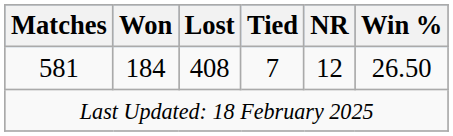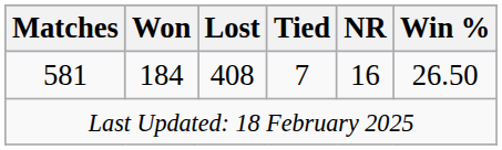 <table class="wikitable plainrowheaders sortable"  style="text-align:center;">
 <tr style="background:#9cf;">
 <th scope="col">Matches</th>
 <th scope="col">Won</th>
 <th scope="col">Lost</th>
 <th scope="col">Tied</th>
 <th scope="col">NR</th>
 <th scope="col">Win %</th>
 </tr>
 <tr>
 <td>581</td>
 <td>184</td>
 <td>408</td>
 <td>7</td>
-<td>12</td>
+<td>16</td>
 <td>26.50</td>
 </tr>
 <tr>
 <td colspan=6><small><em>Last Updated: 18 February 2025 </em></small></td>
 </tr>
 </table>
